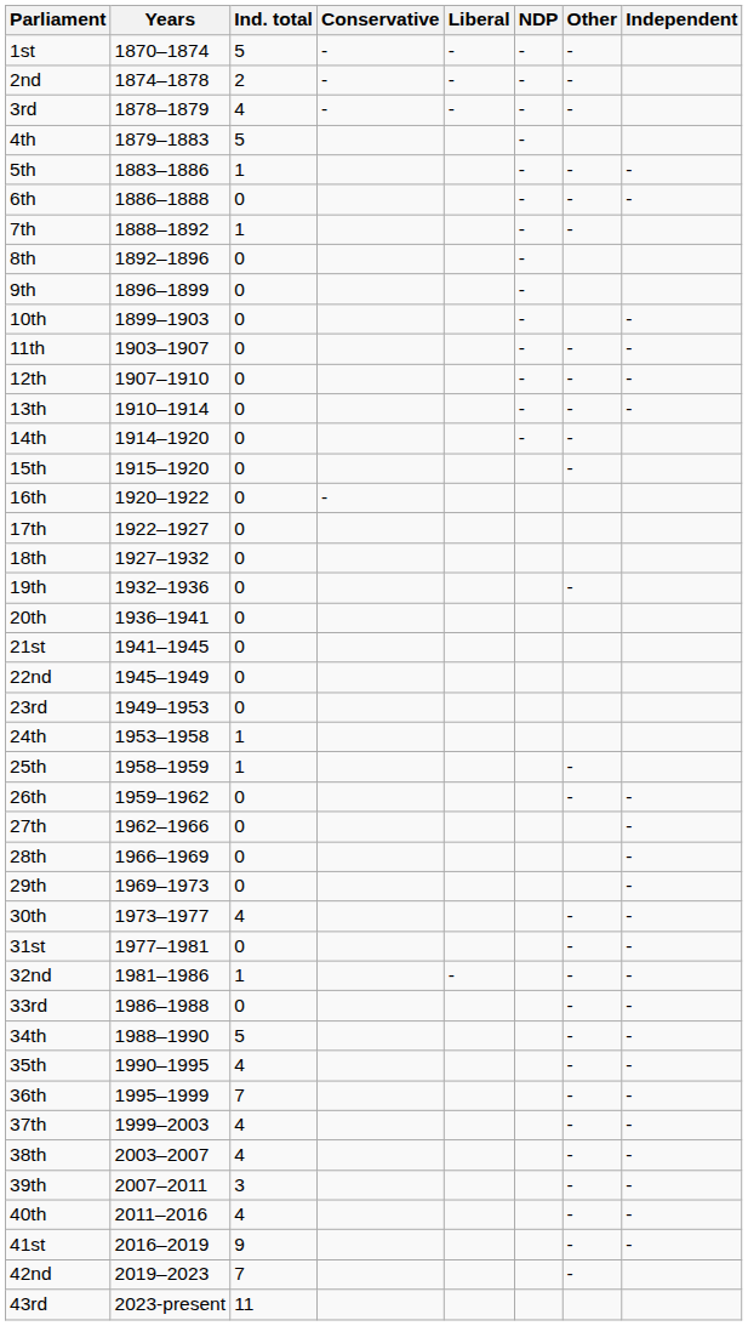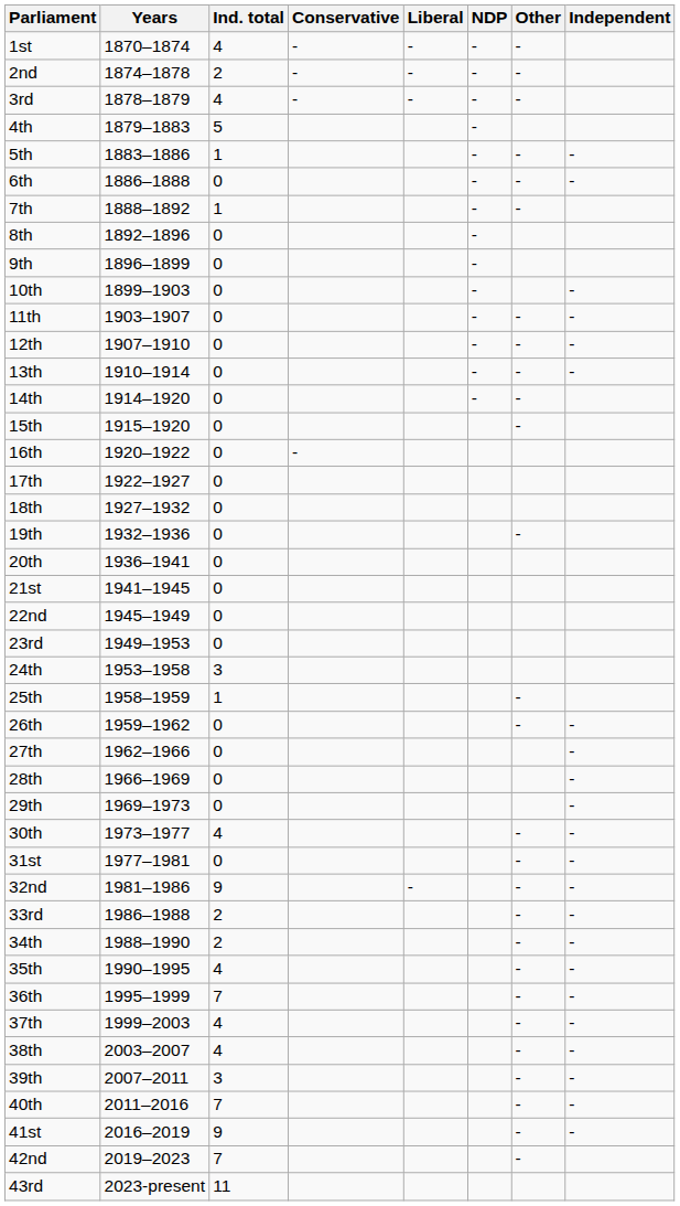 <table class="wikitable">
 <tr>
 <th>Parliament</th>
 <th>Years</th>
 <th>Ind. total</th>
 <th>Conservative</th>
 <th>Liberal</th>
 <th>NDP</th>
 <th>Other</th>
 <th>Independent</th>
 </tr>
 <tr>
 <td>1st</td>
 <td>1870–1874</td>
-<td>5</td>
+<td>4</td>
 <td>-</td>
 <td>-</td>
 <td>-</td>
 <td>-</td>
 <td></td>
 </tr>
 <tr>
 <td>2nd</td>
 <td>1874–1878</td>
 <td>2</td>
 <td>-</td>
 <td>-</td>
 <td>-</td>
 <td>-</td>
 <td></td>
 </tr>
 <tr>
 <td>3rd</td>
 <td>1878–1879</td>
 <td>4</td>
 <td>-</td>
 <td>-</td>
 <td>-</td>
 <td>-</td>
 <td></td>
 </tr>
 <tr>
 <td>4th</td>
 <td>1879–1883</td>
 <td>5</td>
 <td></td>
 <td></td>
 <td>-</td>
 <td></td>
 <td></td>
 </tr>
 <tr>
 <td>5th</td>
 <td>1883–1886</td>
 <td>1</td>
 <td></td>
 <td></td>
 <td>-</td>
 <td>-</td>
 <td>-</td>
 </tr>
 <tr>
 <td>6th</td>
 <td>1886–1888</td>
 <td>0</td>
 <td></td>
 <td></td>
 <td>-</td>
 <td>-</td>
 <td>-</td>
 </tr>
 <tr>
 <td>7th</td>
 <td>1888–1892</td>
 <td>1</td>
 <td></td>
 <td></td>
 <td>-</td>
 <td>-</td>
 <td></td>
 </tr>
 <tr>
 <td>8th</td>
 <td>1892–1896</td>
 <td>0</td>
 <td></td>
 <td></td>
 <td>-</td>
 <td></td>
 <td></td>
 </tr>
 <tr>
 <td>9th</td>
 <td>1896–1899</td>
 <td>0</td>
 <td></td>
 <td></td>
 <td>-</td>
 <td></td>
 <td></td>
 </tr>
 <tr>
 <td>10th</td>
 <td>1899–1903</td>
 <td>0</td>
 <td></td>
 <td></td>
 <td>-</td>
 <td></td>
 <td>-</td>
 </tr>
 <tr>
 <td>11th</td>
 <td>1903–1907</td>
 <td>0</td>
 <td></td>
 <td></td>
 <td>-</td>
 <td>-</td>
 <td>-</td>
 </tr>
 <tr>
 <td>12th</td>
 <td>1907–1910</td>
 <td>0</td>
 <td></td>
 <td></td>
 <td>-</td>
 <td>-</td>
 <td>-</td>
 </tr>
 <tr>
 <td>13th</td>
 <td>1910–1914</td>
 <td>0</td>
 <td></td>
 <td></td>
 <td>-</td>
 <td>-</td>
 <td>-</td>
 </tr>
 <tr>
 <td>14th</td>
 <td>1914–1920</td>
 <td>0</td>
 <td></td>
 <td></td>
 <td>-</td>
 <td>-</td>
 <td></td>
 </tr>
 <tr>
 <td>15th</td>
 <td>1915–1920</td>
 <td>0</td>
 <td></td>
 <td></td>
 <td></td>
 <td>-</td>
 <td></td>
 </tr>
 <tr>
 <td>16th</td>
 <td>1920–1922</td>
 <td>0</td>
 <td>-</td>
 <td></td>
 <td></td>
 <td></td>
 <td></td>
 </tr>
 <tr>
 <td>17th</td>
 <td>1922–1927</td>
 <td>0</td>
 <td></td>
 <td></td>
 <td></td>
 <td></td>
 <td></td>
 </tr>
 <tr>
 <td>18th</td>
 <td>1927–1932</td>
 <td>0</td>
 <td></td>
 <td></td>
 <td></td>
 <td></td>
 <td></td>
 </tr>
 <tr>
 <td>19th</td>
 <td>1932–1936</td>
 <td>0</td>
 <td></td>
 <td></td>
 <td></td>
 <td>-</td>
 <td></td>
 </tr>
 <tr>
 <td>20th</td>
 <td>1936–1941</td>
 <td>0</td>
 <td></td>
 <td></td>
 <td></td>
 <td></td>
 <td></td>
 </tr>
 <tr>
 <td>21st</td>
 <td>1941–1945</td>
 <td>0</td>
 <td></td>
 <td></td>
 <td></td>
 <td></td>
 <td></td>
 </tr>
 <tr>
 <td>22nd</td>
 <td>1945–1949</td>
 <td>0</td>
 <td></td>
 <td></td>
 <td></td>
 <td></td>
 <td></td>
 </tr>
 <tr>
 <td>23rd</td>
 <td>1949–1953</td>
 <td>0</td>
 <td></td>
 <td></td>
 <td></td>
 <td></td>
 <td></td>
 </tr>
 <tr>
 <td>24th</td>
 <td>1953–1958</td>
-<td>1</td>
+<td>3</td>
 <td></td>
 <td></td>
 <td></td>
 <td></td>
 <td></td>
 </tr>
 <tr>
 <td>25th</td>
 <td>1958–1959</td>
 <td>1</td>
 <td></td>
 <td></td>
 <td></td>
 <td>-</td>
 <td></td>
 </tr>
 <tr>
 <td>26th</td>
 <td>1959–1962</td>
 <td>0</td>
 <td></td>
 <td></td>
 <td></td>
 <td>-</td>
 <td>-</td>
 </tr>
 <tr>
 <td>27th</td>
 <td>1962–1966</td>
 <td>0</td>
 <td></td>
 <td></td>
 <td></td>
 <td></td>
 <td>-</td>
 </tr>
 <tr>
 <td>28th</td>
 <td>1966–1969</td>
 <td>0</td>
 <td></td>
 <td></td>
 <td></td>
 <td></td>
 <td>-</td>
 </tr>
 <tr>
 <td>29th</td>
 <td>1969–1973</td>
 <td>0</td>
 <td></td>
 <td></td>
 <td></td>
 <td></td>
 <td>-</td>
 </tr>
 <tr>
 <td>30th</td>
 <td>1973–1977</td>
 <td>4</td>
 <td></td>
 <td></td>
 <td></td>
 <td>-</td>
 <td>-</td>
 </tr>
 <tr>
 <td>31st</td>
 <td>1977–1981</td>
 <td>0</td>
 <td></td>
 <td></td>
 <td></td>
 <td>-</td>
 <td>-</td>
 </tr>
 <tr>
 <td>32nd</td>
 <td>1981–1986</td>
-<td>1</td>
+<td>9</td>
 <td></td>
 <td>-</td>
 <td></td>
 <td>-</td>
 <td>-</td>
 </tr>
 <tr>
 <td>33rd</td>
 <td>1986–1988</td>
-<td>0</td>
+<td>2</td>
 <td></td>
 <td></td>
 <td></td>
 <td>-</td>
 <td>-</td>
 </tr>
 <tr>
 <td>34th</td>
 <td>1988–1990</td>
-<td>5</td>
+<td>2</td>
 <td></td>
 <td></td>
 <td></td>
 <td>-</td>
 <td>-</td>
 </tr>
 <tr>
 <td>35th</td>
 <td>1990–1995</td>
 <td>4</td>
 <td></td>
 <td></td>
 <td></td>
 <td>-</td>
 <td>-</td>
 </tr>
 <tr>
 <td>36th</td>
 <td>1995–1999</td>
 <td>7</td>
 <td></td>
 <td></td>
 <td></td>
 <td>-</td>
 <td>-</td>
 </tr>
 <tr>
 <td>37th</td>
 <td>1999–2003</td>
 <td>4</td>
 <td></td>
 <td></td>
 <td></td>
 <td>-</td>
 <td>-</td>
 </tr>
 <tr>
 <td>38th</td>
 <td>2003–2007</td>
 <td>4</td>
 <td></td>
 <td></td>
 <td></td>
 <td>-</td>
 <td>-</td>
 </tr>
 <tr>
 <td>39th</td>
 <td>2007–2011</td>
 <td>3</td>
 <td></td>
 <td></td>
 <td></td>
 <td>-</td>
 <td>-</td>
 </tr>
 <tr>
 <td>40th</td>
 <td>2011–2016</td>
-<td>4</td>
+<td>7</td>
 <td></td>
 <td></td>
 <td></td>
 <td>-</td>
 <td>-</td>
 </tr>
 <tr>
 <td>41st</td>
 <td>2016–2019</td>
 <td>9</td>
 <td></td>
 <td></td>
 <td></td>
 <td>-</td>
 <td>-</td>
 </tr>
 <tr>
 <td>42nd</td>
 <td>2019–2023</td>
 <td>7</td>
 <td></td>
 <td></td>
 <td></td>
 <td>-</td>
 <td></td>
 </tr>
 <tr>
 <td>43rd</td>
 <td>2023-present</td>
 <td>11</td>
 <td></td>
 <td></td>
 <td></td>
 <td></td>
 <td></td>
 </tr>
 </table>
